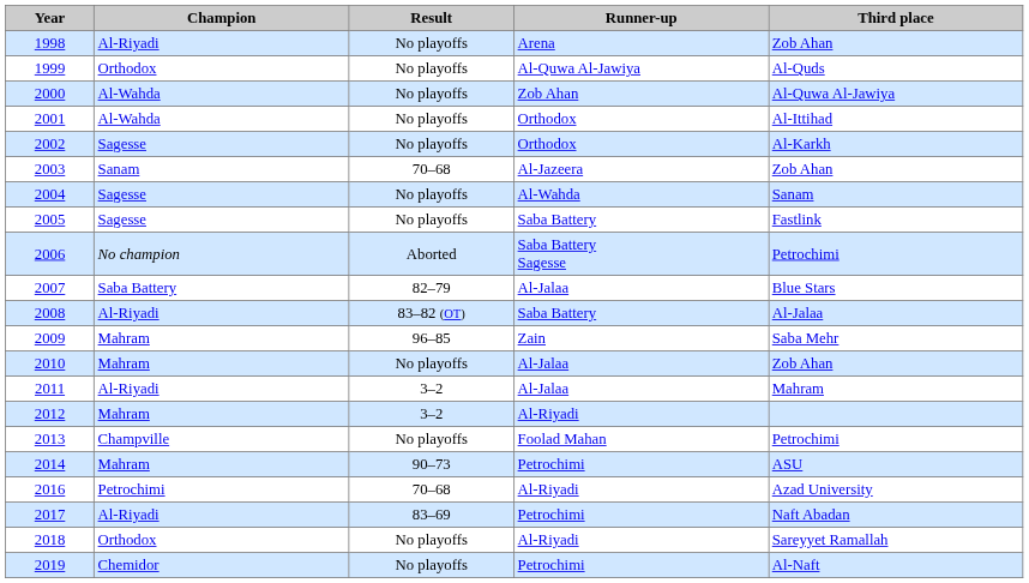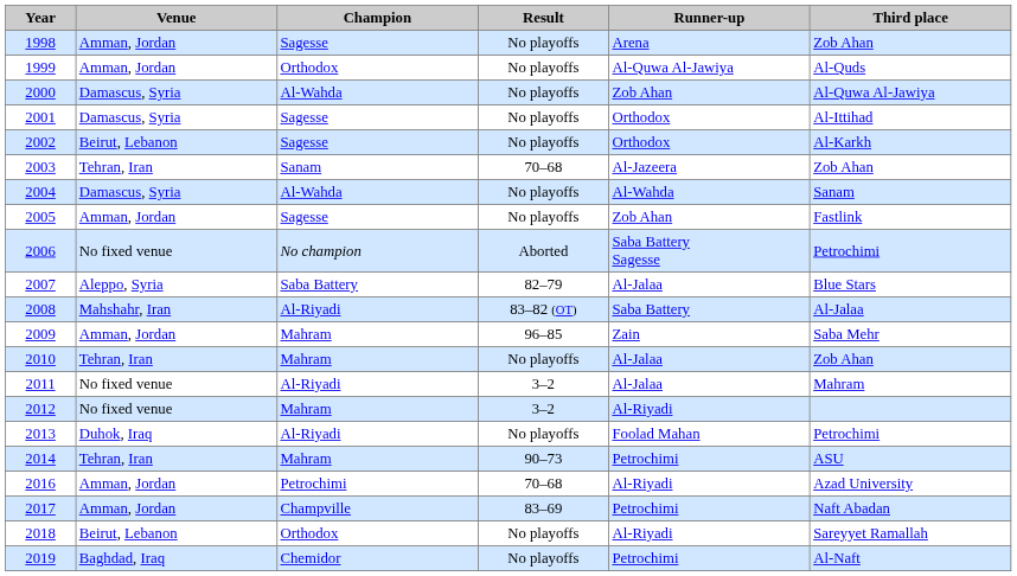 <table cellpadding="3" cellspacing="0" border="1" style="font-size: 95%; border: gray solid 1px; border-collapse: collapse;width:80%;">
 <tr bgcolor=#CCCCCC>
 <th align=center width=7%>Year</th>
+<th align=center width=20%>Venue</th>
 <th align=center width=20%>Champion</th>
 <th align=center width=13%>Result</th>
 <th align=center width=20%>Runner-up</th>
 <th align=center width=20%>Third place</th>
 </tr>
 <tr bgcolor=#D0E7FF>
 <td align=center><a href='#'>1998</a></td>
-<td> <a href='#'>Al-Riyadi</a></td>
+<td> <a href='#'>Amman</a>, <a href='#'>Jordan</a></td>
+<td> <a href='#'>Sagesse</a></td>
 <td align=center><span>No playoffs</span></td>
 <td> <a href='#'>Arena</a></td>
 <td> <a href='#'>Zob Ahan</a></td>
 </tr>
 <tr>
 <td align=center><a href='#'>1999</a></td>
+<td> <a href='#'>Amman</a>, <a href='#'>Jordan</a></td>
 <td> <a href='#'>Orthodox</a></td>
 <td align=center><span>No playoffs</span></td>
 <td> <a href='#'>Al-Quwa Al-Jawiya</a></td>
 <td> <a href='#'>Al-Quds</a></td>
 </tr>
 <tr bgcolor=#D0E7FF>
 <td align=center><a href='#'>2000</a></td>
+<td> <a href='#'>Damascus</a>, <a href='#'>Syria</a></td>
 <td> <a href='#'>Al-Wahda</a></td>
 <td align=center><span>No playoffs</span></td>
 <td> <a href='#'>Zob Ahan</a></td>
 <td> <a href='#'>Al-Quwa Al-Jawiya</a></td>
 </tr>
 <tr>
 <td align=center><a href='#'>2001</a></td>
-<td> <a href='#'>Al-Wahda</a></td>
+<td> <a href='#'>Damascus</a>, <a href='#'>Syria</a></td>
+<td> <a href='#'>Sagesse</a></td>
 <td align=center><span>No playoffs</span></td>
 <td> <a href='#'>Orthodox</a></td>
 <td> <a href='#'>Al-Ittihad</a></td>
 </tr>
 <tr bgcolor=#D0E7FF>
 <td align=center><a href='#'>2002</a></td>
+<td> <a href='#'>Beirut</a>, <a href='#'>Lebanon</a></td>
 <td> <a href='#'>Sagesse</a></td>
 <td align=center><span>No playoffs</span></td>
 <td> <a href='#'>Orthodox</a></td>
 <td> <a href='#'>Al-Karkh</a></td>
 </tr>
 <tr>
 <td align=center><a href='#'>2003</a></td>
+<td> <a href='#'>Tehran</a>, <a href='#'>Iran</a></td>
 <td> <a href='#'>Sanam</a></td>
 <td align=center>70–68</td>
 <td> <a href='#'>Al-Jazeera</a></td>
 <td> <a href='#'>Zob Ahan</a></td>
 </tr>
 <tr bgcolor=#D0E7FF>
 <td align=center><a href='#'>2004</a></td>
-<td> <a href='#'>Sagesse</a></td>
+<td> <a href='#'>Damascus</a>, <a href='#'>Syria</a></td>
+<td> <a href='#'>Al-Wahda</a></td>
 <td align=center><span>No playoffs</span></td>
 <td> <a href='#'>Al-Wahda</a></td>
 <td> <a href='#'>Sanam</a></td>
 </tr>
 <tr>
 <td align=center><a href='#'>2005</a></td>
+<td> <a href='#'>Amman</a>, <a href='#'>Jordan</a></td>
 <td> <a href='#'>Sagesse</a></td>
 <td align=center><span>No playoffs</span></td>
-<td> <a href='#'>Saba Battery</a></td>
+<td> <a href='#'>Zob Ahan</a></td>
 <td> <a href='#'>Fastlink</a></td>
 </tr>
 <tr bgcolor=#D0E7FF>
 <td align=center><a href='#'>2006</a></td>
+<td>No fixed venue</td>
 <td><em>No champion</em></td>
 <td align=center><span>Aborted</span></td>
 <td> <a href='#'>Saba Battery</a><br> <a href='#'>Sagesse</a></td>
 <td> <a href='#'>Petrochimi</a></td>
 </tr>
 <tr>
 <td align=center><a href='#'>2007</a></td>
+<td> <a href='#'>Aleppo</a>, <a href='#'>Syria</a></td>
 <td> <a href='#'>Saba Battery</a></td>
 <td align=center>82–79</td>
 <td> <a href='#'>Al-Jalaa</a></td>
 <td> <a href='#'>Blue Stars</a></td>
 </tr>
 <tr bgcolor=#D0E7FF>
 <td align=center><a href='#'>2008</a></td>
+<td> <a href='#'>Mahshahr</a>, <a href='#'>Iran</a></td>
 <td> <a href='#'>Al-Riyadi</a></td>
 <td align=center>83–82 <small>(<a href='#'>OT</a>)</small></td>
 <td> <a href='#'>Saba Battery</a></td>
 <td> <a href='#'>Al-Jalaa</a></td>
 </tr>
 <tr>
 <td align=center><a href='#'>2009</a></td>
+<td> <a href='#'>Amman</a>, <a href='#'>Jordan</a></td>
 <td> <a href='#'>Mahram</a></td>
 <td align=center>96–85</td>
 <td> <a href='#'>Zain</a></td>
 <td> <a href='#'>Saba Mehr</a></td>
 </tr>
 <tr bgcolor=#D0E7FF>
 <td align=center><a href='#'>2010</a></td>
+<td> <a href='#'>Tehran</a>, <a href='#'>Iran</a></td>
 <td> <a href='#'>Mahram</a></td>
 <td align=center><span>No playoffs</span></td>
 <td> <a href='#'>Al-Jalaa</a></td>
 <td> <a href='#'>Zob Ahan</a></td>
 </tr>
 <tr>
 <td align=center><a href='#'>2011</a></td>
+<td>No fixed venue</td>
 <td> <a href='#'>Al-Riyadi</a></td>
 <td align=center>3–2</td>
 <td> <a href='#'>Al-Jalaa</a></td>
 <td> <a href='#'>Mahram</a></td>
 </tr>
 <tr bgcolor=#D0E7FF>
 <td align=center><a href='#'>2012</a></td>
+<td>No fixed venue</td>
 <td> <a href='#'>Mahram</a></td>
 <td align=center>3–2</td>
 <td> <a href='#'>Al-Riyadi</a></td>
 <td></td>
 </tr>
 <tr>
 <td align=center><a href='#'>2013</a></td>
-<td> <a href='#'>Champville</a></td>
+<td> <a href='#'>Duhok</a>, <a href='#'>Iraq</a></td>
+<td> <a href='#'>Al-Riyadi</a></td>
 <td align=center><span>No playoffs</span></td>
 <td> <a href='#'>Foolad Mahan</a></td>
 <td> <a href='#'>Petrochimi</a></td>
 </tr>
 <tr bgcolor=#D0E7FF>
 <td align=center><a href='#'>2014</a></td>
+<td> <a href='#'>Tehran</a>, <a href='#'>Iran</a></td>
 <td> <a href='#'>Mahram</a></td>
 <td align=center>90–73</td>
 <td> <a href='#'>Petrochimi</a></td>
 <td> <a href='#'>ASU</a></td>
 </tr>
 <tr>
 <td align=center><a href='#'>2016</a></td>
+<td> <a href='#'>Amman</a>, <a href='#'>Jordan</a></td>
 <td> <a href='#'>Petrochimi</a></td>
 <td align=center>70–68</td>
 <td> <a href='#'>Al-Riyadi</a></td>
 <td> <a href='#'>Azad University</a></td>
 </tr>
 <tr bgcolor=#D0E7FF>
 <td align=center><a href='#'>2017</a></td>
-<td> <a href='#'>Al-Riyadi</a></td>
+<td> <a href='#'>Amman</a>, <a href='#'>Jordan</a></td>
+<td> <a href='#'>Champville</a></td>
 <td align=center>83–69</td>
 <td> <a href='#'>Petrochimi</a></td>
 <td> <a href='#'>Naft Abadan</a></td>
 </tr>
 <tr>
 <td align=center><a href='#'>2018</a></td>
+<td> <a href='#'>Beirut</a>, <a href='#'>Lebanon</a></td>
 <td> <a href='#'>Orthodox</a></td>
 <td align=center><span>No playoffs</span></td>
 <td> <a href='#'>Al-Riyadi</a></td>
 <td> <a href='#'>Sareyyet Ramallah</a></td>
 </tr>
 <tr bgcolor=#D0E7FF>
 <td align=center><a href='#'>2019</a></td>
+<td> <a href='#'>Baghdad</a>, <a href='#'>Iraq</a></td>
 <td> <a href='#'>Chemidor</a></td>
 <td align=center><span>No playoffs</span></td>
 <td> <a href='#'>Petrochimi</a></td>
 <td> <a href='#'>Al-Naft</a></td>
 </tr>
 </table>
